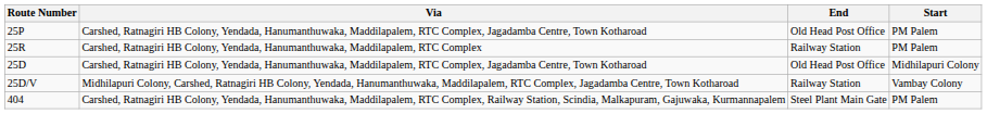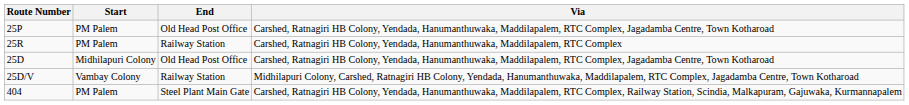 <table class="sortable wikitable">
 <tr>
 <th>Route Number</th>
+<th>Start</th>
+<th>End</th>
 <th>Via</th>
-<th>End</th>
-<th>Start</th>
 </tr>
 <tr>
 <td>25P</td>
+<td>PM Palem</td>
+<td>Old Head Post Office</td>
 <td>Carshed, Ratnagiri HB Colony, Yendada, Hanumanthuwaka, Maddilapalem, RTC Complex, Jagadamba Centre, Town Kotharoad</td>
-<td>Old Head Post Office</td>
-<td>PM Palem</td>
 </tr>
 <tr>
 <td>25R</td>
+<td>PM Palem</td>
+<td>Railway Station</td>
 <td>Carshed, Ratnagiri HB Colony, Yendada, Hanumanthuwaka, Maddilapalem, RTC Complex</td>
-<td>Railway Station</td>
-<td>PM Palem</td>
 </tr>
 <tr>
 <td>25D</td>
+<td>Midhilapuri Colony</td>
+<td>Old Head Post Office</td>
 <td>Carshed, Ratnagiri HB Colony, Yendada, Hanumanthuwaka, Maddilapalem, RTC Complex, Jagadamba Centre, Town Kotharoad</td>
-<td>Old Head Post Office</td>
-<td>Midhilapuri Colony</td>
 </tr>
 <tr>
 <td>25D/V</td>
+<td>Vambay Colony</td>
+<td>Railway Station</td>
 <td>Midhilapuri Colony, Carshed, Ratnagiri HB Colony, Yendada, Hanumanthuwaka, Maddilapalem, RTC Complex, Jagadamba Centre, Town Kotharoad</td>
-<td>Railway Station</td>
-<td>Vambay Colony</td>
 </tr>
 <tr>
 <td>404</td>
+<td>PM Palem</td>
+<td>Steel Plant Main Gate</td>
 <td>Carshed, Ratnagiri HB Colony, Yendada, Hanumanthuwaka, Maddilapalem, RTC Complex, Railway Station, Scindia, Malkapuram, Gajuwaka, Kurmannapalem</td>
-<td>Steel Plant Main Gate</td>
-<td>PM Palem</td>
 </tr>
 </table>
